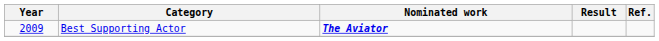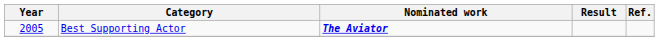 <table class=wikitable>
 <tr>
 <th scope="col" style="width:5em;">Year</th>
 <th scope="col" style="width:26em;">Category</th>
 <th scope="col" style="width:25em;">Nominated work</th>
 <th scope="col" style="width:5em;">Result</th>
 <th>Ref.</th>
 </tr>
 <tr>
-<td style="text-align:center;"><a href='#'>2009</a></td>
+<td style="text-align:center;"><a href='#'>2005</a></td>
 <td><a href='#'>Best Supporting Actor</a></td>
 <td><strong><em><a href='#'>The Aviator</a></em></strong></td>
 <td></td>
 <td></td>
 </tr>
 <tr>
 </tr>
 </table>
